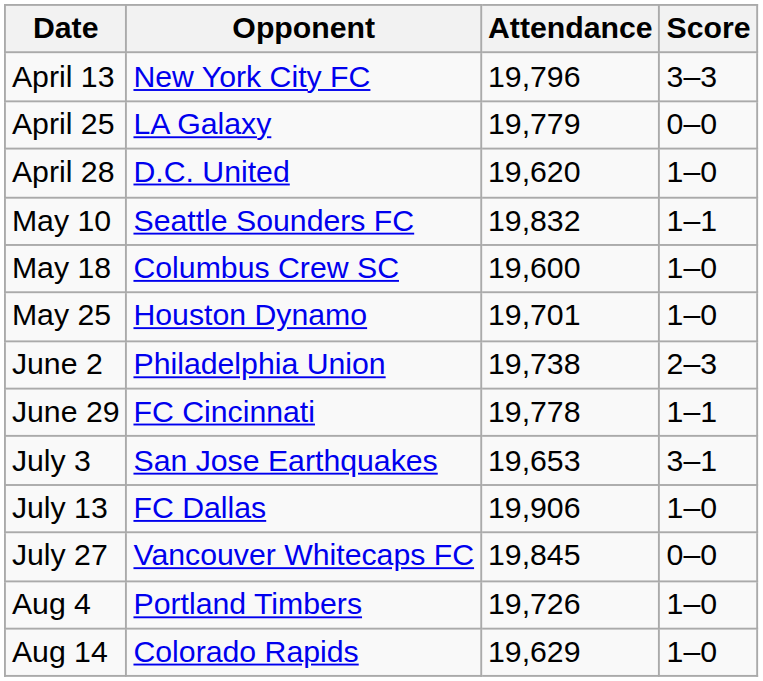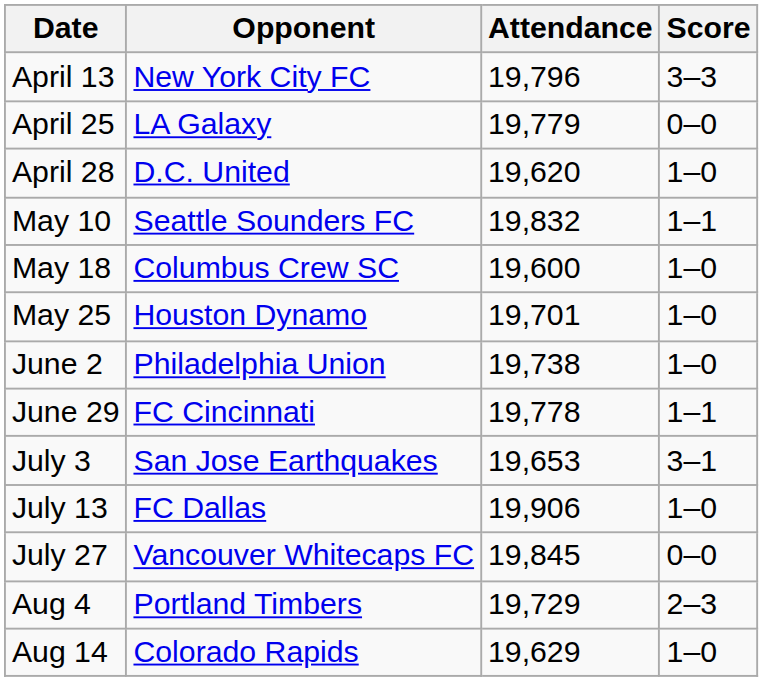 <table class="wikitable">
 <tr>
 <th>Date</th>
 <th>Opponent</th>
 <th>Attendance</th>
 <th>Score</th>
 </tr>
 <tr>
 <td>April 13</td>
 <td><a href='#'>New York City FC</a></td>
 <td>19,796</td>
 <td>3–3</td>
 </tr>
 <tr>
 <td>April 25</td>
 <td><a href='#'>LA Galaxy</a></td>
 <td>19,779</td>
 <td>0–0</td>
 </tr>
 <tr>
 <td>April 28</td>
 <td><a href='#'>D.C. United</a></td>
 <td>19,620</td>
 <td>1–0</td>
 </tr>
 <tr>
 <td>May 10</td>
 <td><a href='#'>Seattle Sounders FC</a></td>
 <td>19,832</td>
 <td>1–1</td>
 </tr>
 <tr>
 <td>May 18</td>
 <td><a href='#'>Columbus Crew SC</a></td>
 <td>19,600</td>
 <td>1–0</td>
 </tr>
 <tr>
 <td>May 25</td>
 <td><a href='#'>Houston Dynamo</a></td>
 <td>19,701</td>
 <td>1–0</td>
 </tr>
 <tr>
 <td>June 2</td>
 <td><a href='#'>Philadelphia Union</a></td>
 <td>19,738</td>
-<td>2–3</td>
+<td>1–0</td>
 </tr>
 <tr>
 <td>June 29</td>
 <td><a href='#'>FC Cincinnati</a></td>
 <td>19,778</td>
 <td>1–1</td>
 </tr>
 <tr>
 <td>July 3</td>
 <td><a href='#'>San Jose Earthquakes</a></td>
 <td>19,653</td>
 <td>3–1</td>
 </tr>
 <tr>
 <td>July 13</td>
 <td><a href='#'>FC Dallas</a></td>
 <td>19,906</td>
 <td>1–0</td>
 </tr>
 <tr>
 <td>July 27</td>
 <td><a href='#'>Vancouver Whitecaps FC</a></td>
 <td>19,845</td>
 <td>0–0</td>
 </tr>
 <tr>
 <td>Aug 4</td>
 <td><a href='#'>Portland Timbers</a></td>
-<td>19,726</td>
-<td>1–0</td>
+<td>19,729</td>
+<td>2–3</td>
 </tr>
 <tr>
 <td>Aug 14</td>
 <td><a href='#'>Colorado Rapids</a></td>
 <td>19,629</td>
 <td>1–0</td>
 </tr>
 </table>
